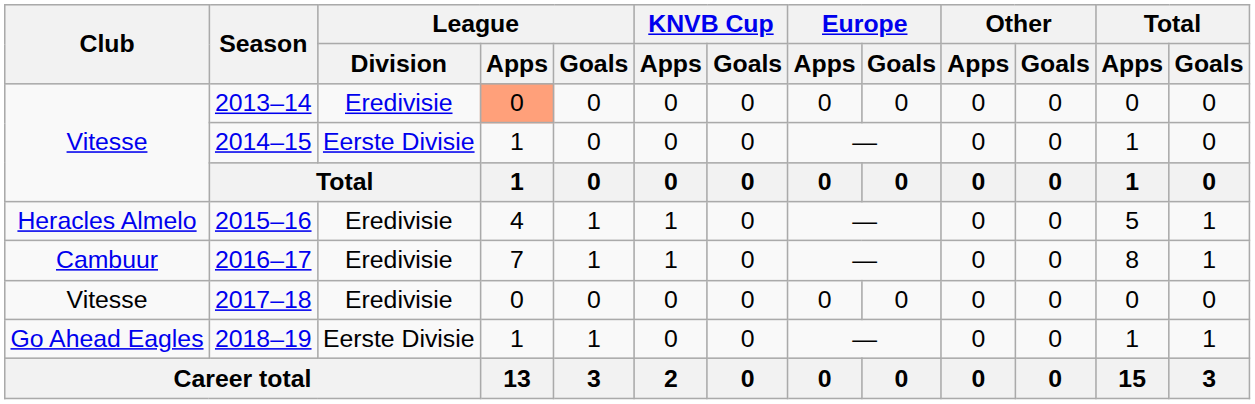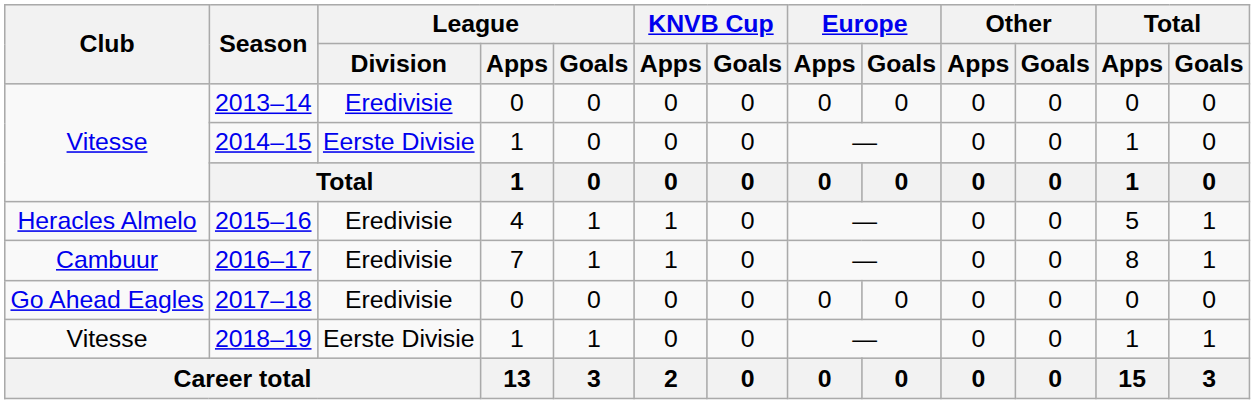 <table class="wikitable" style="text-align: center">
 <tr>
 <th rowspan="2">Club</th>
 <th rowspan="2">Season</th>
 <th colspan="3">League</th>
 <th colspan="2"><a href='#'>KNVB Cup</a></th>
 <th colspan="2"><a href='#'>Europe</a></th>
 <th colspan="2">Other</th>
 <th colspan="2">Total</th>
 </tr>
 <tr>
 <th>Division</th>
 <th>Apps</th>
 <th>Goals</th>
 <th>Apps</th>
 <th>Goals</th>
 <th>Apps</th>
 <th>Goals</th>
 <th>Apps</th>
 <th>Goals</th>
 <th>Apps</th>
 <th>Goals</th>
 </tr>
 <tr>
 <td rowspan="3"><a href='#'>Vitesse</a></td>
 <td><a href='#'>2013–14</a></td>
 <td><a href='#'>Eredivisie</a></td>
-<td style="background: lightsalmon;">0</td>
+<td>0</td>
 <td>0</td>
 <td>0</td>
 <td>0</td>
 <td>0</td>
 <td>0</td>
 <td>0</td>
 <td>0</td>
 <td>0</td>
 <td>0</td>
 </tr>
 <tr>
 <td><a href='#'>2014–15</a></td>
 <td><a href='#'>Eerste Divisie</a></td>
 <td>1</td>
 <td>0</td>
 <td>0</td>
 <td>0</td>
 <td colspan="2">—</td>
 <td>0</td>
 <td>0</td>
 <td>1</td>
 <td>0</td>
 </tr>
 <tr>
 <th colspan="2">Total</th>
 <th>1</th>
 <th>0</th>
 <th>0</th>
 <th>0</th>
 <th>0</th>
 <th>0</th>
 <th>0</th>
 <th>0</th>
 <th>1</th>
 <th>0</th>
 </tr>
 <tr>
 <td rowspan="1"><a href='#'>Heracles Almelo</a></td>
 <td><a href='#'>2015–16</a></td>
 <td>Eredivisie</td>
 <td>4</td>
 <td>1</td>
 <td>1</td>
 <td>0</td>
 <td colspan="2">—</td>
 <td>0</td>
 <td>0</td>
 <td>5</td>
 <td>1</td>
 </tr>
 <tr>
 <td rowspan="1"><a href='#'>Cambuur</a></td>
 <td><a href='#'>2016–17</a></td>
 <td>Eredivisie</td>
 <td>7</td>
 <td>1</td>
 <td>1</td>
 <td>0</td>
 <td colspan="2">—</td>
 <td>0</td>
 <td>0</td>
 <td>8</td>
 <td>1</td>
 </tr>
 <tr>
-<td rowspan="1">Vitesse</td>
+<td rowspan="1"><a href='#'>Go Ahead Eagles</a></td>
 <td><a href='#'>2017–18</a></td>
 <td>Eredivisie</td>
 <td>0</td>
 <td>0</td>
 <td>0</td>
 <td>0</td>
 <td>0</td>
 <td>0</td>
 <td>0</td>
 <td>0</td>
 <td>0</td>
 <td>0</td>
 </tr>
 <tr>
-<td rowspan="1"><a href='#'>Go Ahead Eagles</a></td>
+<td rowspan="1">Vitesse</td>
 <td><a href='#'>2018–19</a></td>
 <td>Eerste Divisie</td>
 <td>1</td>
 <td>1</td>
 <td>0</td>
 <td>0</td>
 <td colspan="2">—</td>
 <td>0</td>
 <td>0</td>
 <td>1</td>
 <td>1</td>
 </tr>
 <tr>
 <th colspan="3">Career total</th>
 <th>13</th>
 <th>3</th>
 <th>2</th>
 <th>0</th>
 <th>0</th>
 <th>0</th>
 <th>0</th>
 <th>0</th>
 <th>15</th>
 <th>3</th>
 </tr>
 </table>
